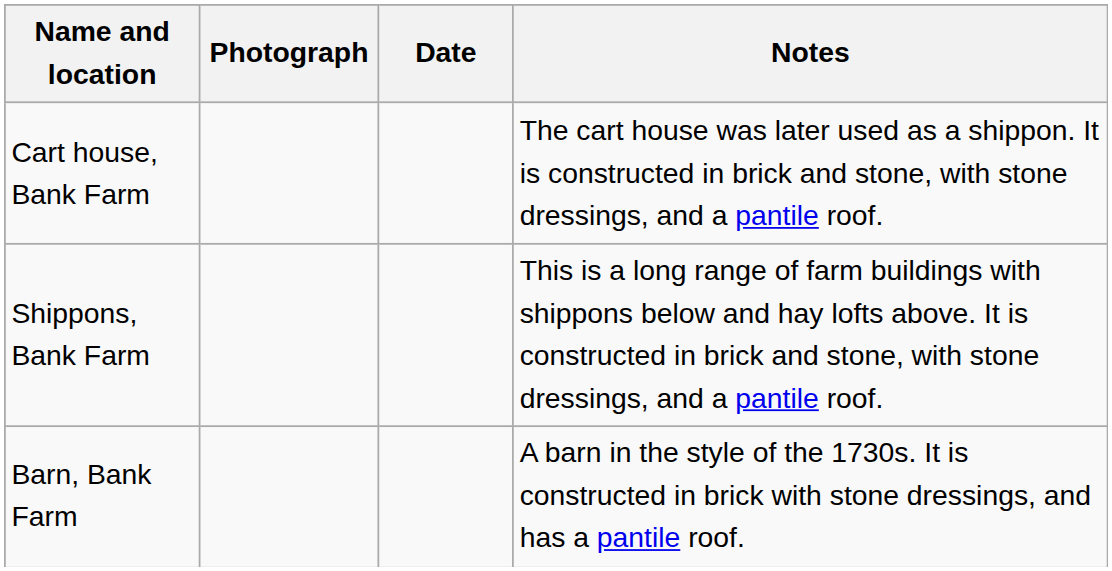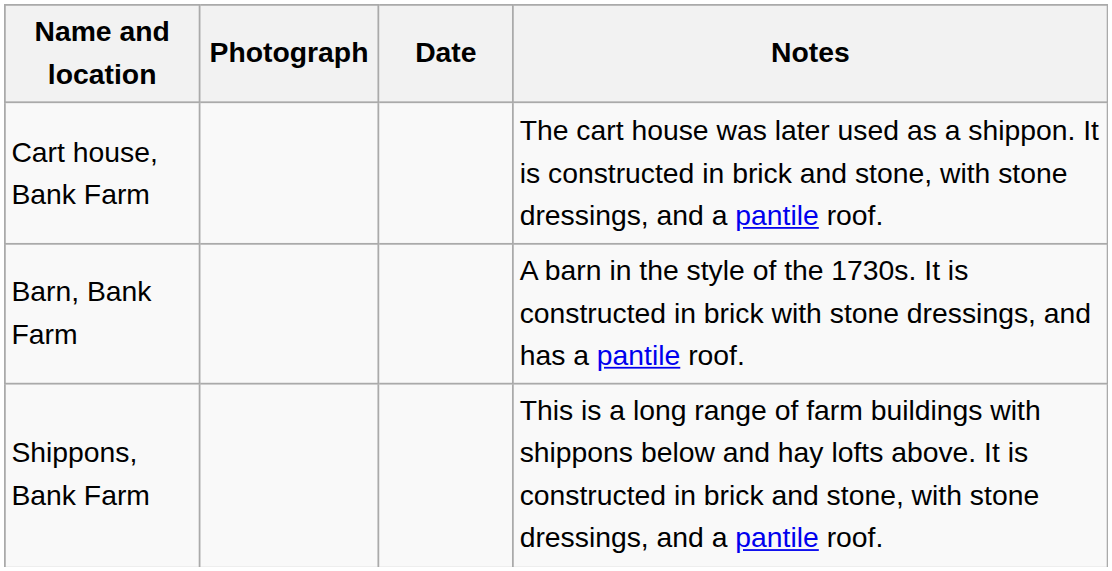 <table class="wikitable sortable plainrowheaders" style="width:100%;border:0px;text-align:left;line-height:150%;">
 <tr>
 <th scope="col"  style="width:150px">Name and location</th>
 <th scope="col"  style="width:100px" class="unsortable">Photograph</th>
 <th scope="col"  style="width:120px">Date</th>
 <th scope="col"  style="width:700px" class="unsortable">Notes</th>
 </tr>
 <tr>
 <td>Cart house, Bank Farm<br><small></small></td>
 <td></td>
 <td align="center"></td>
 <td>The cart house was later used as a shippon.  It is constructed in brick and stone, with stone dressings, and a <a href='#'>pantile</a> roof.</td>
 </tr>
 <tr>
+<td>Barn, Bank Farm<br><small></small></td>
+<td></td>
+<td align="center"></td>
+<td>A barn in the style of the 1730s.  It is constructed in brick with stone dressings, and has a <a href='#'>pantile</a> roof.</td>
+</tr>
+<tr>
 <td>Shippons, Bank Farm<br><small></small></td>
 <td></td>
 <td align="center"></td>
 <td>This is a long range of farm buildings with shippons below and hay lofts above.  It is constructed in brick and stone, with stone dressings, and a <a href='#'>pantile</a> roof.</td>
 </tr>
 <tr>
-<td>Barn, Bank Farm<br><small></small></td>
-<td></td>
-<td align="center"></td>
-<td>A barn in the style of the 1730s.  It is constructed in brick with stone dressings, and has a <a href='#'>pantile</a> roof.</td>
-</tr>
-<tr>
 </tr>
 </table>
